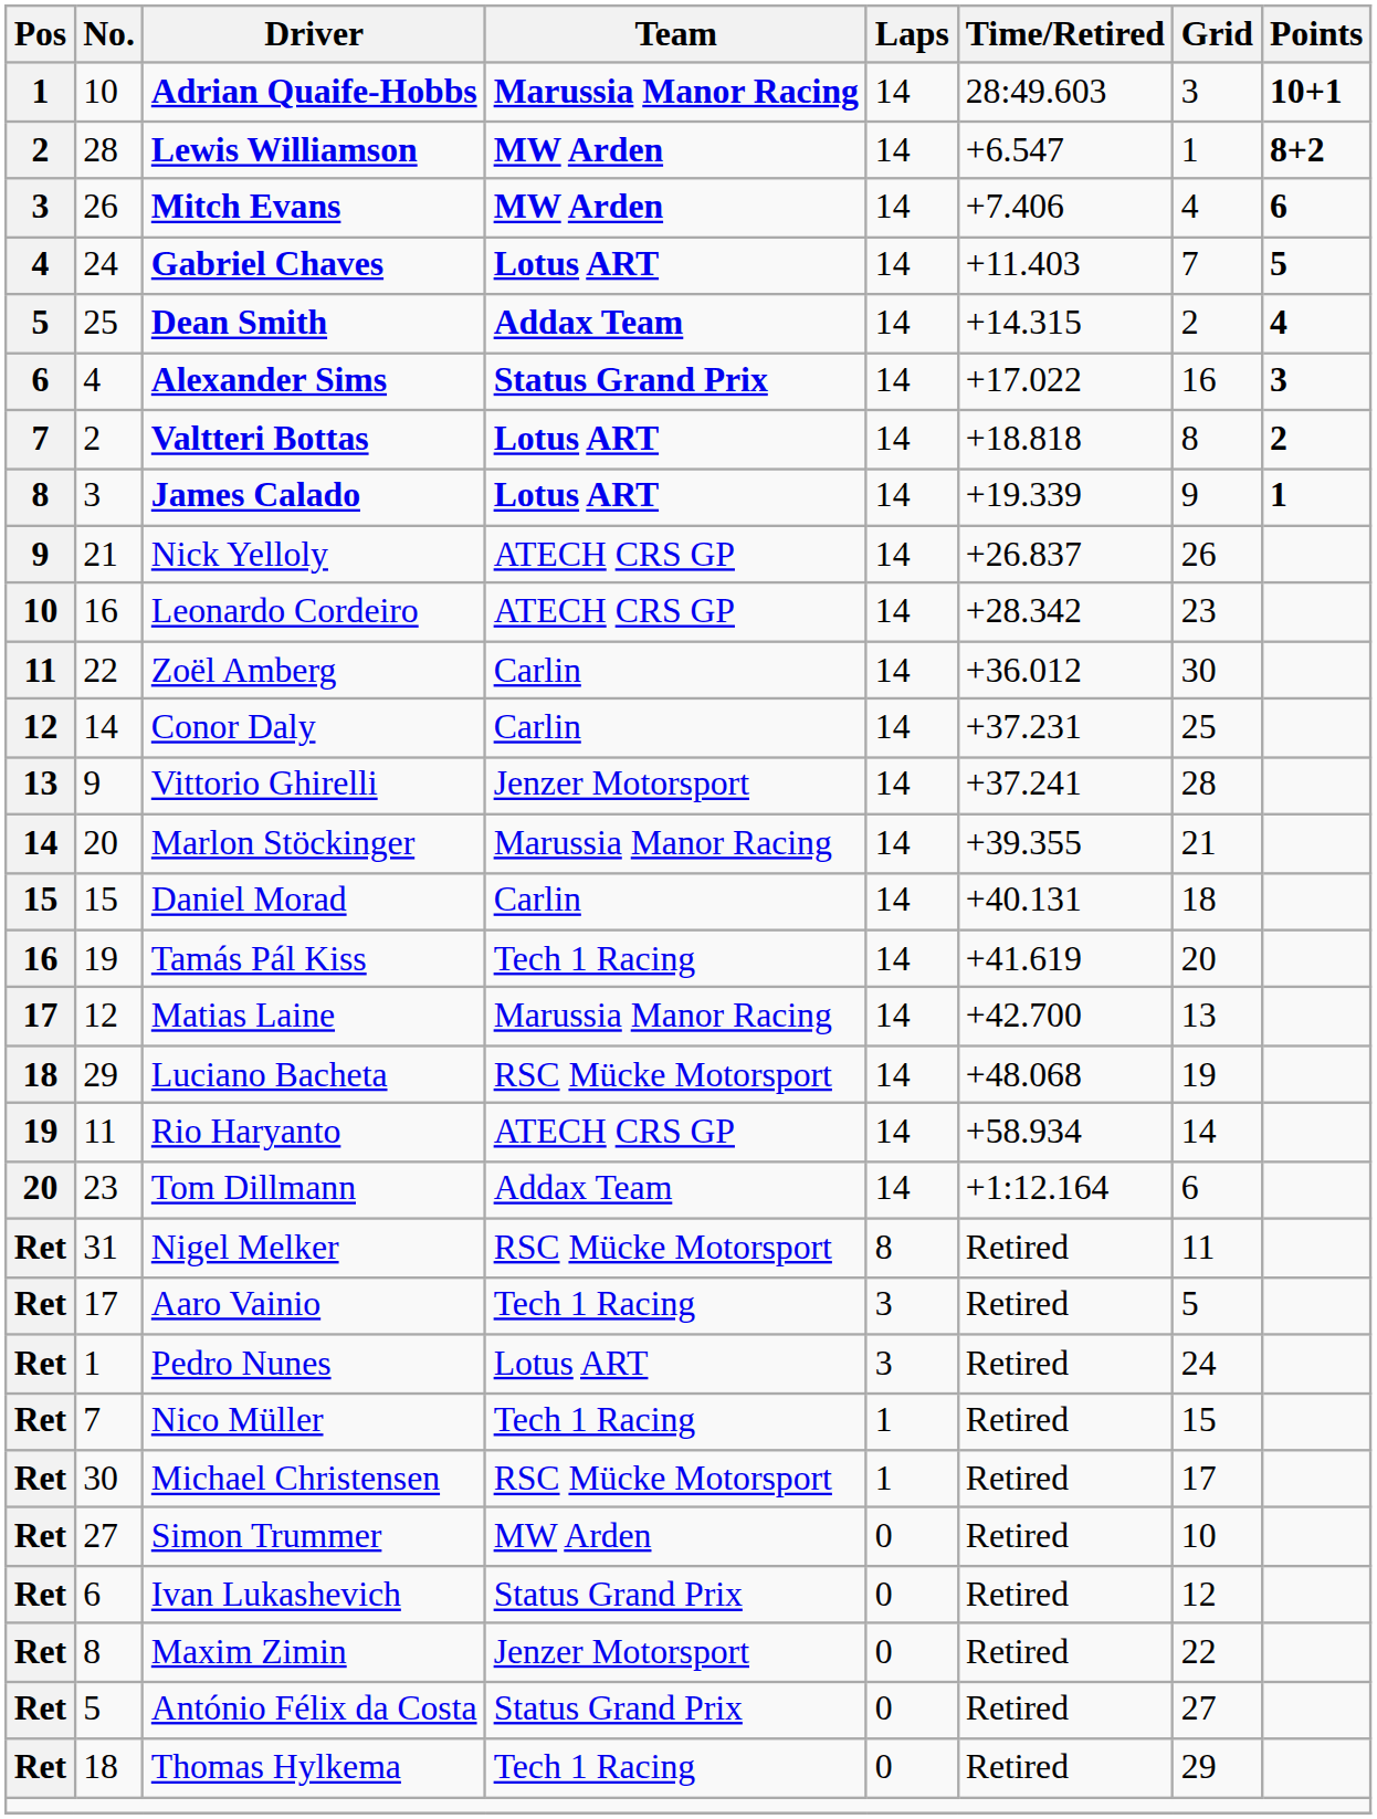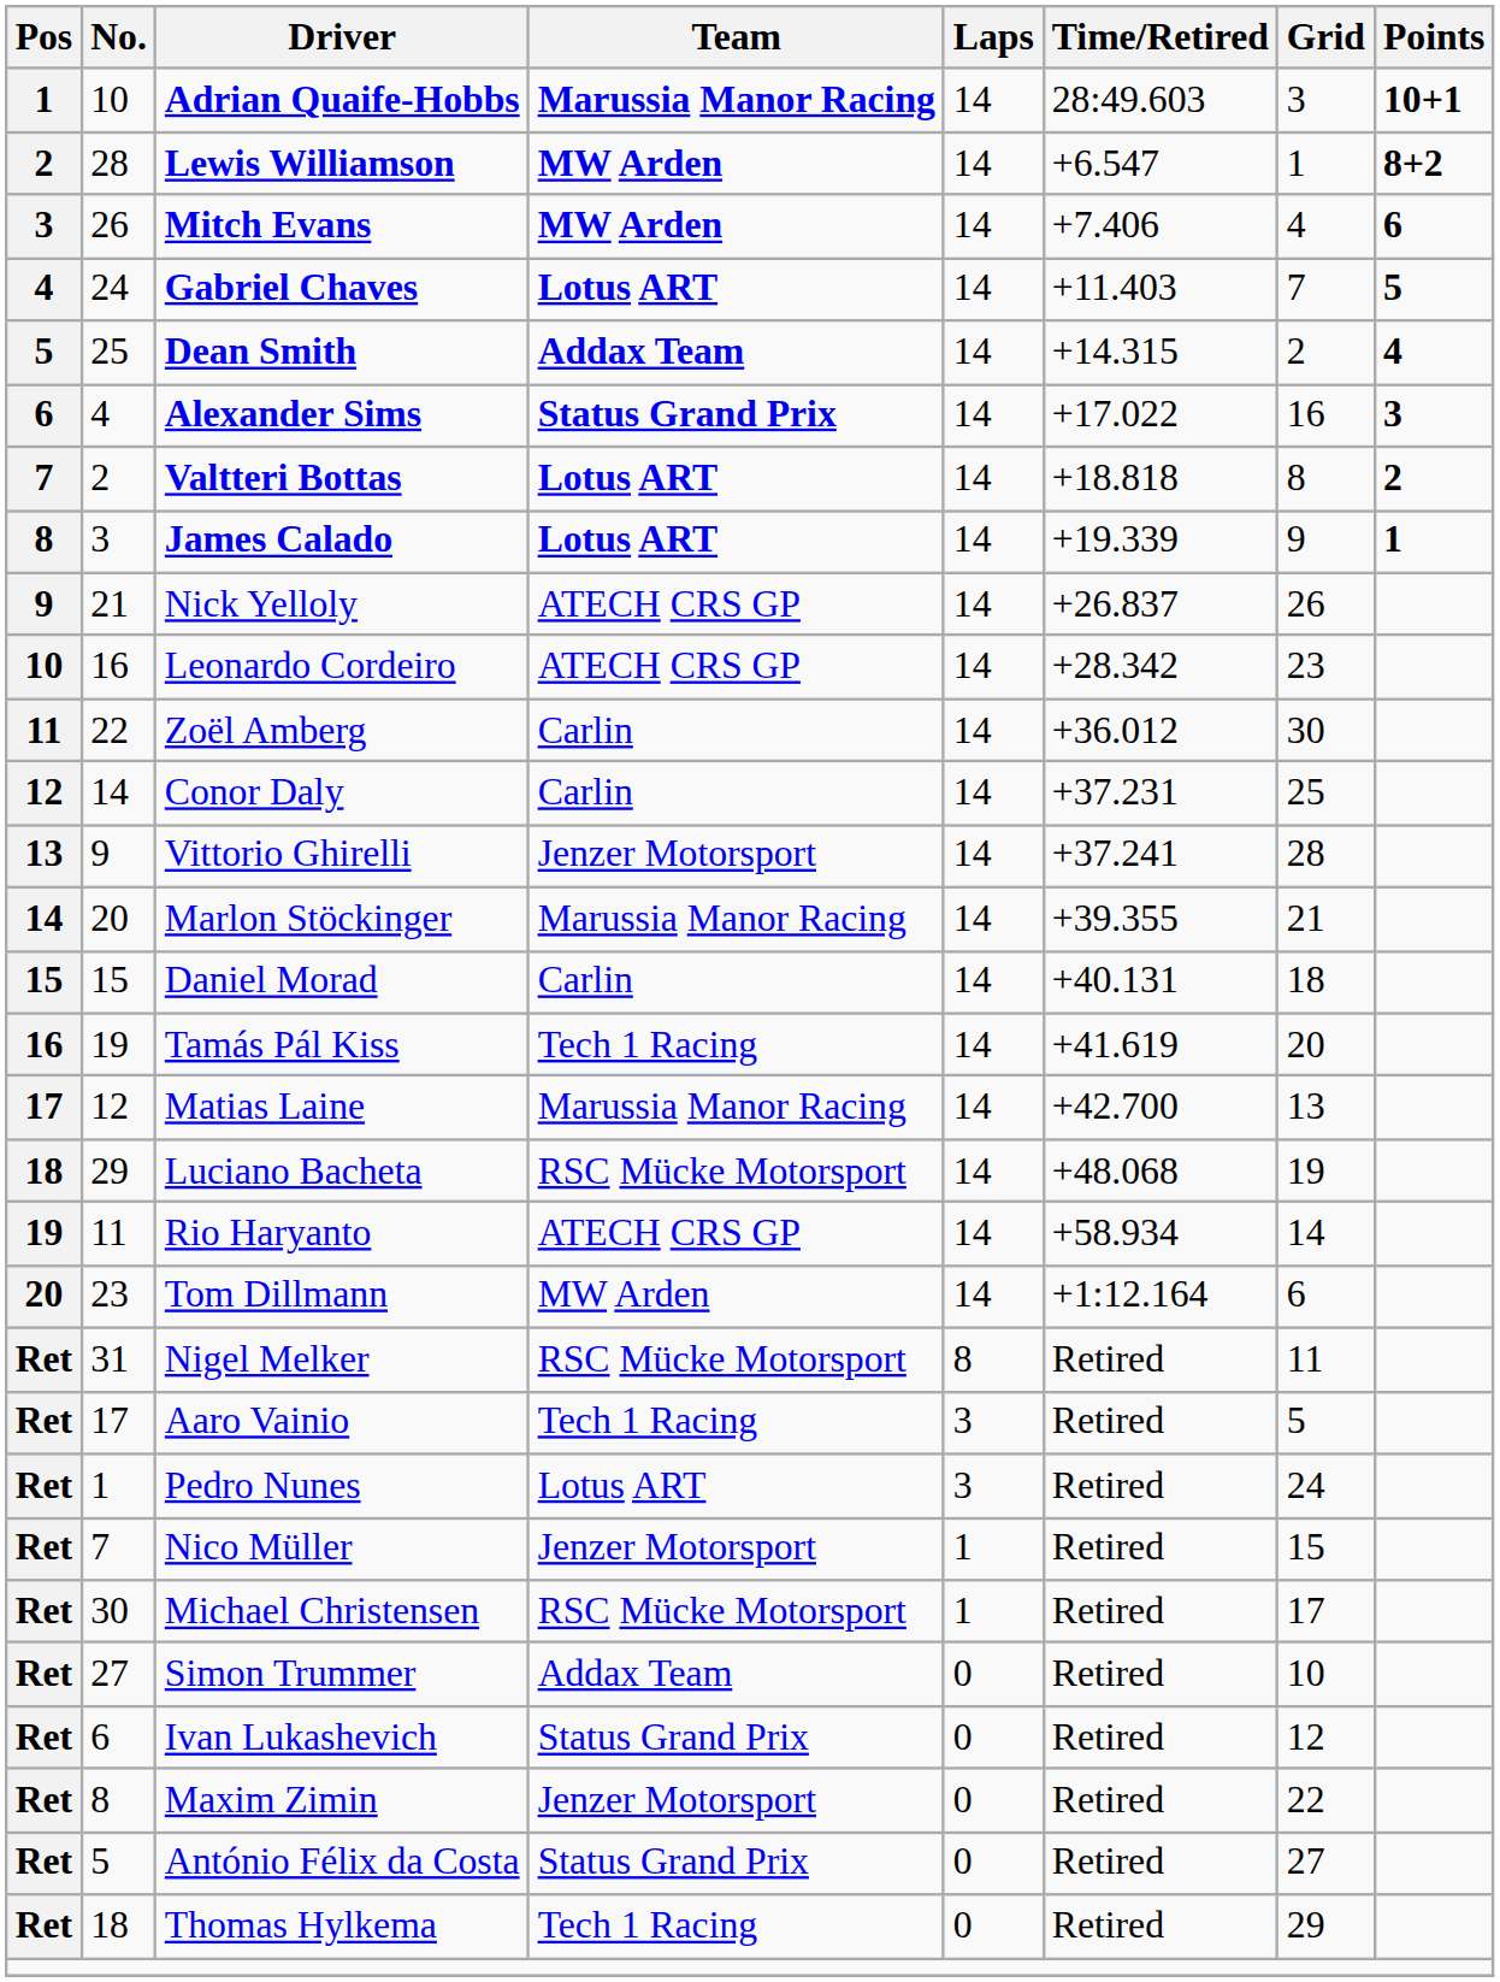 <table class="wikitable" style="font-size:85%">
 <tr>
 <th>Pos</th>
 <th>No.</th>
 <th>Driver</th>
 <th>Team</th>
 <th>Laps</th>
 <th>Time/Retired</th>
 <th>Grid</th>
 <th>Points</th>
 </tr>
 <tr>
 <th>1</th>
 <td>10</td>
 <td> <strong><a href='#'>Adrian Quaife-Hobbs</a></strong></td>
 <td><strong><a href='#'>Marussia</a> <a href='#'>Manor Racing</a></strong></td>
 <td>14</td>
 <td>28:49.603</td>
 <td>3</td>
 <td><strong>10+1</strong></td>
 </tr>
 <tr>
 <th>2</th>
 <td>28</td>
 <td> <strong><a href='#'>Lewis Williamson</a></strong></td>
 <td><strong><a href='#'>MW</a> <a href='#'>Arden</a></strong></td>
 <td>14</td>
 <td>+6.547</td>
 <td>1</td>
 <td><strong>8+2</strong></td>
 </tr>
 <tr>
 <th>3</th>
 <td>26</td>
 <td> <strong><a href='#'>Mitch Evans</a></strong></td>
 <td><strong><a href='#'>MW</a> <a href='#'>Arden</a></strong></td>
 <td>14</td>
 <td>+7.406</td>
 <td>4</td>
 <td><strong>6</strong></td>
 </tr>
 <tr>
 <th>4</th>
 <td>24</td>
 <td> <strong><a href='#'>Gabriel Chaves</a></strong></td>
 <td><strong><a href='#'>Lotus</a> <a href='#'>ART</a></strong></td>
 <td>14</td>
 <td>+11.403</td>
 <td>7</td>
 <td><strong>5</strong></td>
 </tr>
 <tr>
 <th>5</th>
 <td>25</td>
 <td> <strong><a href='#'>Dean Smith</a></strong></td>
 <td><strong><a href='#'>Addax Team</a></strong></td>
 <td>14</td>
 <td>+14.315</td>
 <td>2</td>
 <td><strong>4</strong></td>
 </tr>
 <tr>
 <th>6</th>
 <td>4</td>
 <td> <strong><a href='#'>Alexander Sims</a></strong></td>
 <td><strong><a href='#'>Status Grand Prix</a></strong></td>
 <td>14</td>
 <td>+17.022</td>
 <td>16</td>
 <td><strong>3</strong></td>
 </tr>
 <tr>
 <th>7</th>
 <td>2</td>
 <td> <strong><a href='#'>Valtteri Bottas</a></strong></td>
 <td><strong><a href='#'>Lotus</a> <a href='#'>ART</a></strong></td>
 <td>14</td>
 <td>+18.818</td>
 <td>8</td>
 <td><strong>2</strong></td>
 </tr>
 <tr>
 <th>8</th>
 <td>3</td>
 <td> <strong><a href='#'>James Calado</a></strong></td>
 <td><strong><a href='#'>Lotus</a> <a href='#'>ART</a></strong></td>
 <td>14</td>
 <td>+19.339</td>
 <td>9</td>
 <td><strong>1</strong></td>
 </tr>
 <tr>
 <th>9</th>
 <td>21</td>
 <td> <a href='#'>Nick Yelloly</a></td>
 <td><a href='#'>ATECH</a> <a href='#'>CRS GP</a></td>
 <td>14</td>
 <td>+26.837</td>
 <td>26</td>
 <td></td>
 </tr>
 <tr>
 <th>10</th>
 <td>16</td>
 <td> <a href='#'>Leonardo Cordeiro</a></td>
 <td><a href='#'>ATECH</a> <a href='#'>CRS GP</a></td>
 <td>14</td>
 <td>+28.342</td>
 <td>23</td>
 <td></td>
 </tr>
 <tr>
 <th>11</th>
 <td>22</td>
 <td> <a href='#'>Zoël Amberg</a></td>
 <td><a href='#'>Carlin</a></td>
 <td>14</td>
 <td>+36.012</td>
 <td>30</td>
 <td></td>
 </tr>
 <tr>
 <th>12</th>
 <td>14</td>
 <td> <a href='#'>Conor Daly</a></td>
 <td><a href='#'>Carlin</a></td>
 <td>14</td>
 <td>+37.231</td>
 <td>25</td>
 <td></td>
 </tr>
 <tr>
 <th>13</th>
 <td>9</td>
 <td> <a href='#'>Vittorio Ghirelli</a></td>
 <td><a href='#'>Jenzer Motorsport</a></td>
 <td>14</td>
 <td>+37.241</td>
 <td>28</td>
 <td></td>
 </tr>
 <tr>
 <th>14</th>
 <td>20</td>
 <td> <a href='#'>Marlon Stöckinger</a></td>
 <td><a href='#'>Marussia</a> <a href='#'>Manor Racing</a></td>
 <td>14</td>
 <td>+39.355</td>
 <td>21</td>
 <td></td>
 </tr>
 <tr>
 <th>15</th>
 <td>15</td>
 <td> <a href='#'>Daniel Morad</a></td>
 <td><a href='#'>Carlin</a></td>
 <td>14</td>
 <td>+40.131</td>
 <td>18</td>
 <td></td>
 </tr>
 <tr>
 <th>16</th>
 <td>19</td>
 <td> <a href='#'>Tamás Pál Kiss</a></td>
 <td><a href='#'>Tech 1 Racing</a></td>
 <td>14</td>
 <td>+41.619</td>
 <td>20</td>
 <td></td>
 </tr>
 <tr>
 <th>17</th>
 <td>12</td>
 <td> <a href='#'>Matias Laine</a></td>
 <td><a href='#'>Marussia</a> <a href='#'>Manor Racing</a></td>
 <td>14</td>
 <td>+42.700</td>
 <td>13</td>
 <td></td>
 </tr>
 <tr>
 <th>18</th>
 <td>29</td>
 <td> <a href='#'>Luciano Bacheta</a></td>
 <td><a href='#'>RSC</a> <a href='#'>Mücke Motorsport</a></td>
 <td>14</td>
 <td>+48.068</td>
 <td>19</td>
 <td></td>
 </tr>
 <tr>
 <th>19</th>
 <td>11</td>
 <td> <a href='#'>Rio Haryanto</a></td>
 <td><a href='#'>ATECH</a> <a href='#'>CRS GP</a></td>
 <td>14</td>
 <td>+58.934</td>
 <td>14</td>
 <td></td>
 </tr>
 <tr>
 <th>20</th>
 <td>23</td>
 <td> <a href='#'>Tom Dillmann</a></td>
-<td><a href='#'>Addax Team</a></td>
+<td><a href='#'>MW</a> <a href='#'>Arden</a></td>
 <td>14</td>
 <td>+1:12.164</td>
 <td>6</td>
 <td></td>
 </tr>
 <tr>
 <th>Ret</th>
 <td>31</td>
 <td> <a href='#'>Nigel Melker</a></td>
 <td><a href='#'>RSC</a> <a href='#'>Mücke Motorsport</a></td>
 <td>8</td>
 <td>Retired</td>
 <td>11</td>
 <td></td>
 </tr>
 <tr>
 <th>Ret</th>
 <td>17</td>
 <td> <a href='#'>Aaro Vainio</a></td>
 <td><a href='#'>Tech 1 Racing</a></td>
 <td>3</td>
 <td>Retired</td>
 <td>5</td>
 <td></td>
 </tr>
 <tr>
 <th>Ret</th>
 <td>1</td>
 <td> <a href='#'>Pedro Nunes</a></td>
 <td><a href='#'>Lotus</a> <a href='#'>ART</a></td>
 <td>3</td>
 <td>Retired</td>
 <td>24</td>
 <td></td>
 </tr>
 <tr>
 <th>Ret</th>
 <td>7</td>
 <td> <a href='#'>Nico Müller</a></td>
-<td><a href='#'>Tech 1 Racing</a></td>
+<td><a href='#'>Jenzer Motorsport</a></td>
 <td>1</td>
 <td>Retired</td>
 <td>15</td>
 <td></td>
 </tr>
 <tr>
 <th>Ret</th>
 <td>30</td>
 <td> <a href='#'>Michael Christensen</a></td>
 <td><a href='#'>RSC</a> <a href='#'>Mücke Motorsport</a></td>
 <td>1</td>
 <td>Retired</td>
 <td>17</td>
 <td></td>
 </tr>
 <tr>
 <th>Ret</th>
 <td>27</td>
 <td> <a href='#'>Simon Trummer</a></td>
-<td><a href='#'>MW</a> <a href='#'>Arden</a></td>
+<td><a href='#'>Addax Team</a></td>
 <td>0</td>
 <td>Retired</td>
 <td>10</td>
 <td></td>
 </tr>
 <tr>
 <th>Ret</th>
 <td>6</td>
 <td> <a href='#'>Ivan Lukashevich</a></td>
 <td><a href='#'>Status Grand Prix</a></td>
 <td>0</td>
 <td>Retired</td>
 <td>12</td>
 <td></td>
 </tr>
 <tr>
 <th>Ret</th>
 <td>8</td>
 <td> <a href='#'>Maxim Zimin</a></td>
 <td><a href='#'>Jenzer Motorsport</a></td>
 <td>0</td>
 <td>Retired</td>
 <td>22</td>
 <td></td>
 </tr>
 <tr>
 <th>Ret</th>
 <td>5</td>
 <td> <a href='#'>António Félix da Costa</a></td>
 <td><a href='#'>Status Grand Prix</a></td>
 <td>0</td>
 <td>Retired</td>
 <td>27</td>
 <td></td>
 </tr>
 <tr>
 <th>Ret</th>
 <td>18</td>
 <td> <a href='#'>Thomas Hylkema</a></td>
 <td><a href='#'>Tech 1 Racing</a></td>
 <td>0</td>
 <td>Retired</td>
 <td>29</td>
 <td></td>
 </tr>
 <tr>
 <td colspan=8></td>
 </tr>
 <tr>
 </tr>
 </table>
